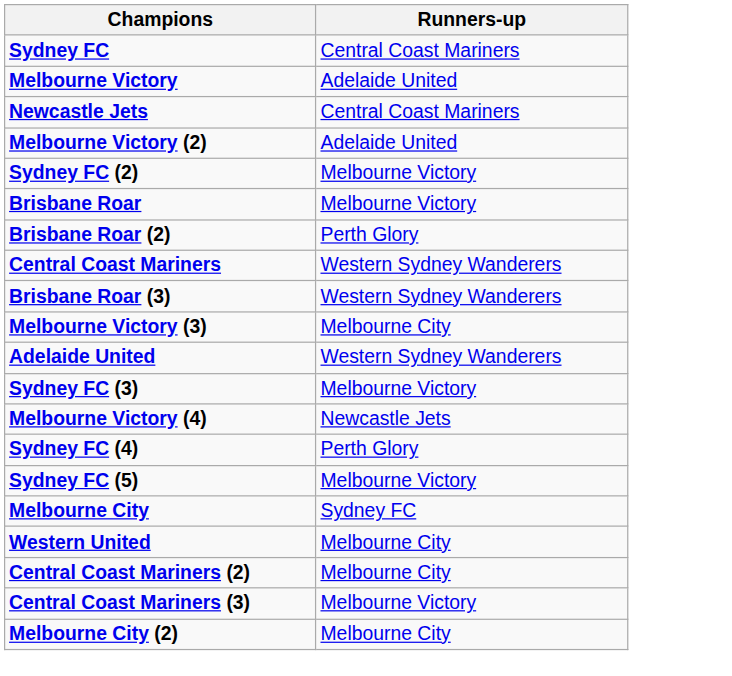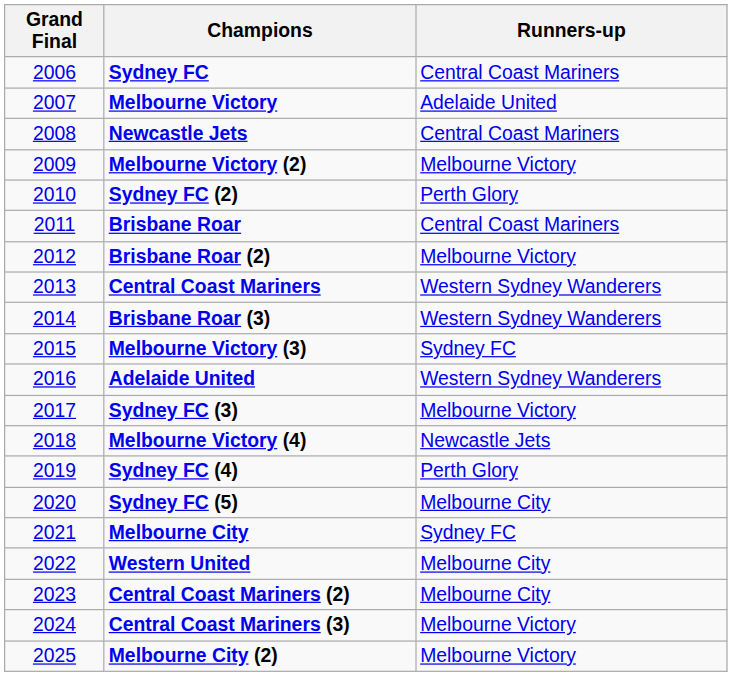 <table class="wikitable sortable">
 <tr>
+<th width=75px>Grand Final</th>
 <th width=250px>Champions</th>
 <th width=250px>Runners-up</th>
 </tr>
 <tr>
+<td align=center><a href='#'>2006</a></td>
 <td><strong><a href='#'>Sydney FC</a></strong></td>
 <td><a href='#'>Central Coast Mariners</a></td>
 </tr>
 <tr>
+<td align=center><a href='#'>2007</a></td>
 <td><strong><a href='#'>Melbourne Victory</a></strong></td>
 <td><a href='#'>Adelaide United</a></td>
 </tr>
 <tr>
+<td align=center><a href='#'>2008</a></td>
 <td><strong><a href='#'>Newcastle Jets</a></strong></td>
 <td><a href='#'>Central Coast Mariners</a></td>
 </tr>
 <tr>
+<td align=center><a href='#'>2009</a></td>
 <td><strong><a href='#'>Melbourne Victory</a> (2)</strong></td>
-<td><a href='#'>Adelaide United</a></td>
-</tr>
-<tr>
-<td><strong><a href='#'>Sydney FC</a> (2)</strong></td>
 <td><a href='#'>Melbourne Victory</a></td>
 </tr>
 <tr>
+<td align=center><a href='#'>2010</a></td>
+<td><strong><a href='#'>Sydney FC</a> (2)</strong></td>
+<td><a href='#'>Perth Glory</a></td>
+</tr>
+<tr>
+<td align=center><a href='#'>2011</a></td>
 <td><strong><a href='#'>Brisbane Roar</a></strong></td>
+<td><a href='#'>Central Coast Mariners</a></td>
+</tr>
+<tr>
+<td align=center><a href='#'>2012</a></td>
+<td><strong><a href='#'>Brisbane Roar</a> (2)</strong></td>
 <td><a href='#'>Melbourne Victory</a></td>
 </tr>
 <tr>
-<td><strong><a href='#'>Brisbane Roar</a> (2)</strong></td>
-<td><a href='#'>Perth Glory</a></td>
-</tr>
-<tr>
+<td align=center><a href='#'>2013</a></td>
 <td><strong><a href='#'>Central Coast Mariners</a></strong></td>
 <td><a href='#'>Western Sydney Wanderers</a></td>
 </tr>
 <tr>
+<td align=center><a href='#'>2014</a></td>
 <td><strong><a href='#'>Brisbane Roar</a> (3)</strong></td>
 <td><a href='#'>Western Sydney Wanderers</a></td>
 </tr>
 <tr>
+<td align=center><a href='#'>2015</a></td>
 <td><strong><a href='#'>Melbourne Victory</a> (3)</strong></td>
-<td><a href='#'>Melbourne City</a></td>
+<td><a href='#'>Sydney FC</a></td>
 </tr>
 <tr>
+<td align=center><a href='#'>2016</a></td>
 <td><strong><a href='#'>Adelaide United</a></strong></td>
 <td><a href='#'>Western Sydney Wanderers</a></td>
 </tr>
 <tr>
+<td align=center><a href='#'>2017</a></td>
 <td><strong><a href='#'>Sydney FC</a> (3)</strong></td>
 <td><a href='#'>Melbourne Victory</a></td>
 </tr>
 <tr>
+<td align=center><a href='#'>2018</a></td>
 <td><strong><a href='#'>Melbourne Victory</a> (4)</strong></td>
 <td><a href='#'>Newcastle Jets</a></td>
 </tr>
 <tr>
+<td align=center><a href='#'>2019</a></td>
 <td><strong><a href='#'>Sydney FC</a> (4)</strong></td>
 <td><a href='#'>Perth Glory</a></td>
 </tr>
 <tr>
+<td align=center><a href='#'>2020</a></td>
 <td><strong><a href='#'>Sydney FC</a> (5)</strong></td>
-<td><a href='#'>Melbourne Victory</a></td>
+<td><a href='#'>Melbourne City</a></td>
 </tr>
 <tr>
+<td align=center><a href='#'>2021</a></td>
 <td><strong><a href='#'>Melbourne City</a></strong></td>
 <td><a href='#'>Sydney FC</a></td>
 </tr>
 <tr>
+<td align=center><a href='#'>2022</a></td>
 <td><strong><a href='#'>Western United</a></strong></td>
 <td><a href='#'>Melbourne City</a></td>
 </tr>
 <tr>
+<td align=center><a href='#'>2023</a></td>
 <td><strong><a href='#'>Central Coast Mariners</a> (2)</strong></td>
 <td><a href='#'>Melbourne City</a></td>
 </tr>
 <tr>
+<td align=center><a href='#'>2024</a></td>
 <td><strong><a href='#'>Central Coast Mariners</a> (3)</strong></td>
 <td><a href='#'>Melbourne Victory</a></td>
 </tr>
 <tr>
+<td align=center><a href='#'>2025</a></td>
 <td><strong><a href='#'>Melbourne City</a> (2)</strong></td>
-<td><a href='#'>Melbourne City</a></td>
+<td><a href='#'>Melbourne Victory</a></td>
 </tr>
 </table>
